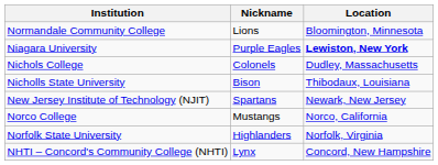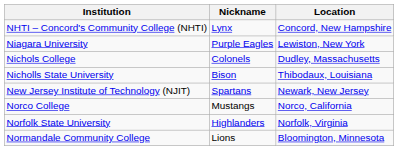 <table class="wikitable">
 <tr>
 <th>Institution</th>
 <th>Nickname</th>
 <th>Location</th>
 </tr>
 <tr>
-<td><a href='#'>Normandale Community College</a></td>
-<td>Lions</td>
-<td><a href='#'>Bloomington, Minnesota</a></td>
+<td><a href='#'>NHTI – Concord's Community College</a> (NHTI)</td>
+<td><a href='#'>Lynx</a></td>
+<td><a href='#'>Concord, New Hampshire</a></td>
 </tr>
 <tr>
 <td><a href='#'>Niagara University</a></td>
 <td><a href='#'>Purple Eagles</a></td>
-<td><strong><a href='#'>Lewiston, New York</a></strong></td>
+<td><a href='#'>Lewiston, New York</a></td>
 </tr>
 <tr>
 <td><a href='#'>Nichols College</a></td>
 <td><a href='#'>Colonels</a></td>
 <td><a href='#'>Dudley, Massachusetts</a></td>
 </tr>
 <tr>
 <td><a href='#'>Nicholls State University</a></td>
 <td><a href='#'>Bison</a></td>
 <td><a href='#'>Thibodaux, Louisiana</a></td>
 </tr>
 <tr>
 <td><a href='#'>New Jersey Institute of Technology</a> (NJIT)</td>
 <td><a href='#'>Spartans</a></td>
 <td><a href='#'>Newark, New Jersey</a></td>
 </tr>
 <tr>
 <td><a href='#'>Norco College</a></td>
 <td>Mustangs</td>
 <td><a href='#'>Norco, California</a></td>
 </tr>
 <tr>
 <td><a href='#'>Norfolk State University</a></td>
 <td><a href='#'>Highlanders</a></td>
 <td><a href='#'>Norfolk, Virginia</a></td>
 </tr>
 <tr>
-<td><a href='#'>NHTI – Concord's Community College</a> (NHTI)</td>
-<td><a href='#'>Lynx</a></td>
-<td><a href='#'>Concord, New Hampshire</a></td>
+<td><a href='#'>Normandale Community College</a></td>
+<td>Lions</td>
+<td><a href='#'>Bloomington, Minnesota</a></td>
 </tr>
 </table>
